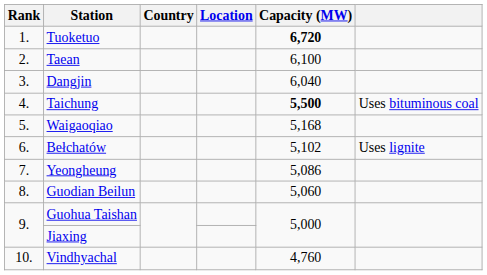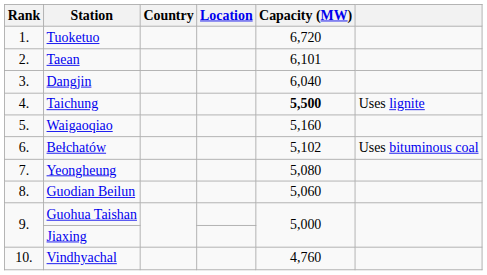 <table class="wikitable">
 <tr>
 <th>Rank</th>
 <th>Station</th>
 <th>Country</th>
 <th><a href='#'>Location</a></th>
 <th>Capacity (<a href='#'>MW</a>)</th>
 <th></th>
 </tr>
 <tr>
 <td align=center>1.</td>
 <td><a href='#'>Tuoketuo</a></td>
 <td></td>
 <td></td>
-<td align=center><strong>6,720</strong></td>
+<td align=center>6,720</td>
 <td></td>
 </tr>
 <tr>
 <td style="text-align:center;">2.</td>
 <td><a href='#'>Taean</a></td>
 <td></td>
 <td></td>
-<td style="text-align:center;">6,100</td>
+<td style="text-align:center;">6,101</td>
 <td></td>
 </tr>
 <tr>
 <td style="text-align:center;">3.</td>
 <td><a href='#'>Dangjin</a></td>
 <td></td>
 <td></td>
 <td style="text-align:center;">6,040</td>
 <td></td>
 </tr>
 <tr>
 <td align=center>4.</td>
 <td><a href='#'>Taichung</a></td>
 <td></td>
 <td></td>
 <td align=center><strong>5,500</strong></td>
-<td> Uses <a href='#'>bituminous coal</a></td>
+<td> Uses <a href='#'>lignite</a></td>
 </tr>
 <tr>
 <td align="center">5.</td>
 <td><a href='#'>Waigaoqiao</a></td>
 <td></td>
 <td></td>
-<td align="center">5,168</td>
+<td align="center">5,160</td>
 <td></td>
 </tr>
 <tr>
 <td align="center">6.</td>
 <td><a href='#'>Bełchatów</a></td>
 <td></td>
 <td></td>
 <td align="center">5,102</td>
-<td> Uses <a href='#'>lignite</a></td>
+<td> Uses <a href='#'>bituminous coal</a></td>
 </tr>
 <tr>
 <td align="center">7.</td>
 <td><a href='#'>Yeongheung</a></td>
 <td></td>
 <td></td>
-<td align="center">5,086</td>
+<td align="center">5,080</td>
 <td></td>
 </tr>
 <tr>
 <td align="center">8.</td>
 <td><a href='#'>Guodian Beilun</a></td>
 <td></td>
 <td></td>
 <td align="center">5,060</td>
 <td></td>
 </tr>
 <tr>
 <td rowspan="2" align="center">9.</td>
 <td><a href='#'>Guohua Taishan</a></td>
 <td rowspan="2"></td>
 <td></td>
 <td rowspan="2" align="center">5,000</td>
 <td rowspan="2"></td>
 </tr>
 <tr>
 <td><a href='#'>Jiaxing</a></td>
 <td></td>
 </tr>
 <tr>
 <td align=center>10.</td>
 <td><a href='#'>Vindhyachal</a></td>
 <td></td>
 <td></td>
 <td align=center>4,760</td>
 <td></td>
 </tr>
 </table>
